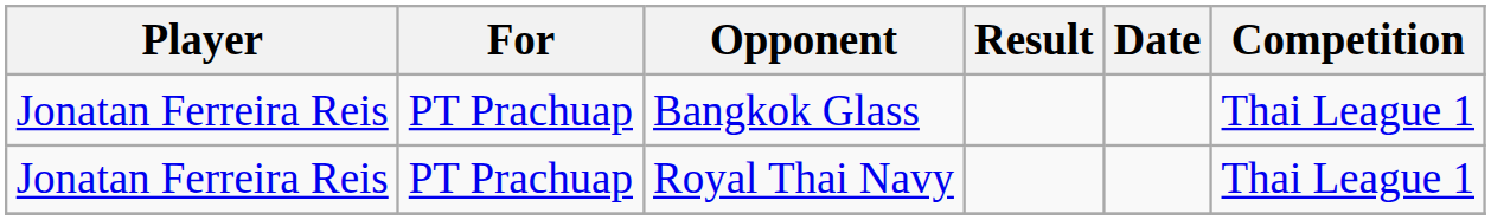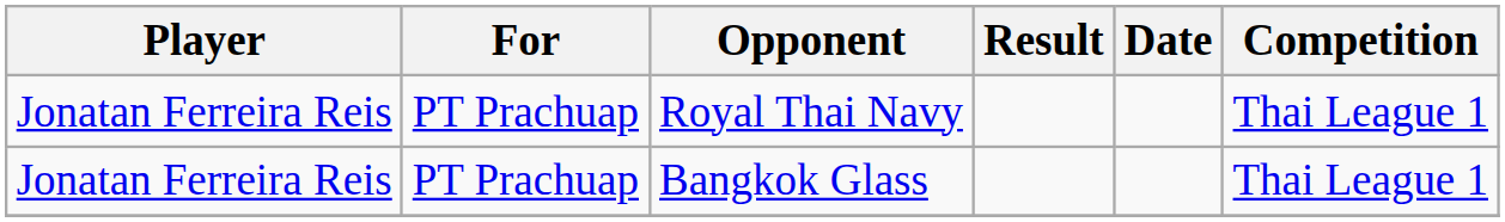 <table class="wikitable sortable">
 <tr>
 <th>Player</th>
 <th>For</th>
 <th>Opponent</th>
 <th align=center>Result</th>
 <th>Date</th>
 <th>Competition</th>
 </tr>
 <tr>
 <td> <a href='#'>Jonatan Ferreira Reis</a></td>
 <td><a href='#'>PT Prachuap</a></td>
-<td><a href='#'>Bangkok Glass</a></td>
+<td><a href='#'>Royal Thai Navy</a></td>
 <td></td>
 <td></td>
 <td><a href='#'>Thai League 1</a></td>
 </tr>
 <tr>
 <td> <a href='#'>Jonatan Ferreira Reis</a></td>
 <td><a href='#'>PT Prachuap</a></td>
-<td><a href='#'>Royal Thai Navy</a></td>
+<td><a href='#'>Bangkok Glass</a></td>
 <td></td>
 <td></td>
 <td><a href='#'>Thai League 1</a></td>
 </tr>
 <tr>
 </tr>
 </table>
